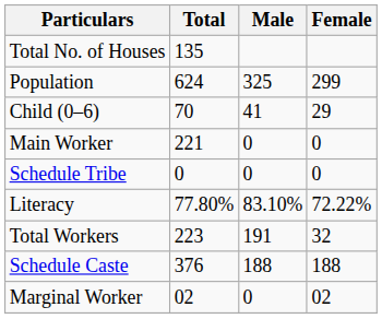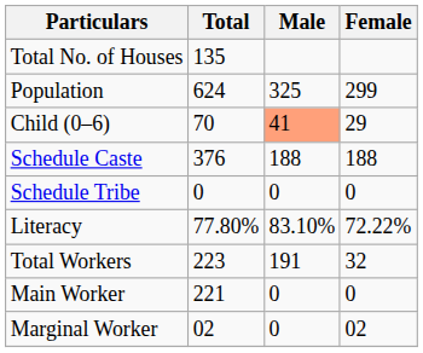 <table class="wikitable sortable">
 <tr>
 <th>Particulars</th>
 <th>Total</th>
 <th>Male</th>
 <th>Female</th>
 </tr>
 <tr>
 <td>Total No. of Houses</td>
 <td>135</td>
 <td></td>
 <td></td>
 </tr>
 <tr>
 <td>Population</td>
 <td>624</td>
 <td>325</td>
 <td>299</td>
 </tr>
 <tr>
 <td>Child (0–6)</td>
 <td>70</td>
-<td>41</td>
+<td style="background: lightsalmon;">41</td>
 <td>29</td>
 </tr>
 <tr>
-<td>Main Worker</td>
-<td>221</td>
-<td>0</td>
-<td>0</td>
+<td><a href='#'>Schedule Caste</a></td>
+<td>376</td>
+<td>188</td>
+<td>188</td>
 </tr>
 <tr>
 <td><a href='#'>Schedule Tribe</a></td>
 <td>0</td>
 <td>0</td>
 <td>0</td>
 </tr>
 <tr>
 <td>Literacy</td>
 <td>77.80%</td>
 <td>83.10%</td>
 <td>72.22%</td>
 </tr>
 <tr>
 <td>Total Workers</td>
 <td>223</td>
 <td>191</td>
 <td>32</td>
 </tr>
 <tr>
-<td><a href='#'>Schedule Caste</a></td>
-<td>376</td>
-<td>188</td>
-<td>188</td>
+<td>Main Worker</td>
+<td>221</td>
+<td>0</td>
+<td>0</td>
 </tr>
 <tr>
 <td>Marginal Worker</td>
 <td>02</td>
 <td>0</td>
 <td>02</td>
 </tr>
 <tr>
 </tr>
 </table>
